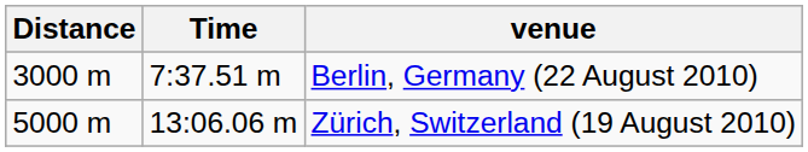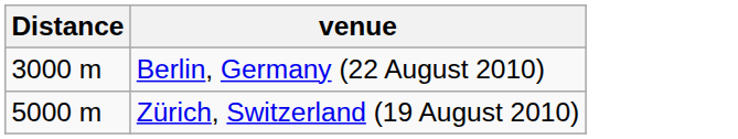 <table class="wikitable">
 <tr>
 <th>Distance</th>
-<th>Time</th>
 <th>venue</th>
 </tr>
 <tr>
 <td>3000 m</td>
-<td>7:37.51 m</td>
 <td><a href='#'>Berlin</a>, <a href='#'>Germany</a> (22 August 2010)</td>
 </tr>
 <tr>
 <td>5000 m</td>
-<td>13:06.06 m</td>
 <td><a href='#'>Zürich</a>, <a href='#'>Switzerland</a> (19 August 2010)</td>
 </tr>
 </table>
